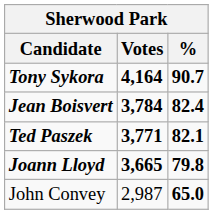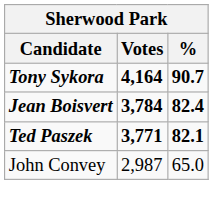 <table class="wikitable">
 <tr>
 <th colspan=3>Sherwood Park</th>
 </tr>
 <tr>
 <th>Candidate</th>
 <th>Votes</th>
 <th>%</th>
 </tr>
 <tr>
 <td><strong><em>Tony Sykora</em></strong></td>
 <td><strong>4,164</strong></td>
 <td><strong>90.7</strong></td>
 </tr>
 <tr>
 <td><strong><em>Jean Boisvert</em></strong></td>
 <td><strong>3,784</strong></td>
 <td><strong>82.4</strong></td>
 </tr>
 <tr>
 <td><strong><em>Ted Paszek</em></strong></td>
 <td><strong>3,771</strong></td>
 <td><strong>82.1</strong></td>
 </tr>
 <tr>
-<td><strong><em>Joann Lloyd</em></strong></td>
-<td><strong>3,665</strong></td>
-<td><strong>79.8</strong></td>
-</tr>
-<tr>
 <td>John Convey</td>
 <td>2,987</td>
-<td><strong>65.0</strong></td>
+<td>65.0</td>
 </tr>
 </table>
